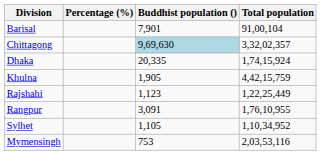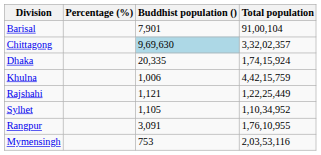 <table class="wikitable">
 <tr>
 <th>Division</th>
 <th>Percentage (%)</th>
 <th>Buddhist population ()</th>
 <th>Total population</th>
 </tr>
 <tr>
 <td><a href='#'>Barisal</a></td>
 <td></td>
 <td>7,901</td>
 <td>91,00,104</td>
 </tr>
 <tr>
 <td><a href='#'>Chittagong</a></td>
 <td></td>
 <td style="background: lightblue;">9,69,630</td>
 <td>3,32,02,357</td>
 </tr>
 <tr>
 <td><a href='#'>Dhaka</a></td>
 <td></td>
 <td>20,335</td>
 <td>1,74,15,924</td>
 </tr>
 <tr>
 <td><a href='#'>Khulna</a></td>
 <td></td>
-<td>1,905</td>
+<td>1,006</td>
 <td>4,42,15,759</td>
 </tr>
 <tr>
 <td><a href='#'>Rajshahi</a></td>
 <td></td>
-<td>1,123</td>
+<td>1,121</td>
 <td>1,22,25,449</td>
+</tr>
+<tr>
+<td><a href='#'>Sylhet</a></td>
+<td></td>
+<td>1,105</td>
+<td>1,10,34,952</td>
 </tr>
 <tr>
 <td><a href='#'>Rangpur</a></td>
 <td></td>
 <td>3,091</td>
 <td>1,76,10,955</td>
 </tr>
 <tr>
-<td><a href='#'>Sylhet</a></td>
-<td></td>
-<td>1,105</td>
-<td>1,10,34,952</td>
-</tr>
-<tr>
 <td><a href='#'>Mymensingh</a></td>
 <td></td>
 <td>753</td>
 <td>2,03,53,116</td>
 </tr>
 </table>
